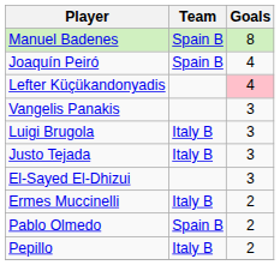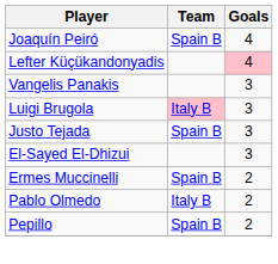 <table class="wikitable">
 <tr>
 <th>Player</th>
 <th>Team</th>
 <th>Goals</th>
-</tr>
-<tr bgcolor="D0F0C0">
-<td><a href='#'>Manuel Badenes</a></td>
-<td> <a href='#'>Spain B</a></td>
-<td align="center">8</td>
 </tr>
 <tr>
 <td><a href='#'>Joaquín Peiró</a></td>
 <td> <a href='#'>Spain B</a></td>
 <td align="center">4</td>
 </tr>
 <tr>
 <td><a href='#'>Lefter Küçükandonyadis</a></td>
 <td></td>
 <td align="center" style="background: pink;">4</td>
 </tr>
 <tr>
 <td><a href='#'>Vangelis Panakis</a></td>
 <td></td>
 <td align="center">3</td>
 </tr>
 <tr>
 <td><a href='#'>Luigi Brugola</a></td>
-<td> <a href='#'>Italy B</a></td>
+<td style="background: pink;"> <a href='#'>Italy B</a></td>
 <td align="center">3</td>
 </tr>
 <tr>
 <td><a href='#'>Justo Tejada</a></td>
-<td> <a href='#'>Italy B</a></td>
+<td> <a href='#'>Spain B</a></td>
 <td align="center">3</td>
 </tr>
 <tr>
 <td><a href='#'>El-Sayed El-Dhizui</a></td>
 <td></td>
 <td align="center">3</td>
 </tr>
 <tr>
 <td><a href='#'>Ermes Muccinelli</a></td>
+<td> <a href='#'>Spain B</a></td>
+<td align="center">2</td>
+</tr>
+<tr>
+<td><a href='#'>Pablo Olmedo</a></td>
 <td> <a href='#'>Italy B</a></td>
 <td align="center">2</td>
 </tr>
 <tr>
-<td><a href='#'>Pablo Olmedo</a></td>
+<td><a href='#'>Pepillo</a></td>
 <td> <a href='#'>Spain B</a></td>
-<td align="center">2</td>
-</tr>
-<tr>
-<td><a href='#'>Pepillo</a></td>
-<td> <a href='#'>Italy B</a></td>
 <td align="center">2</td>
 </tr>
 <tr>
 </tr>
 </table>
